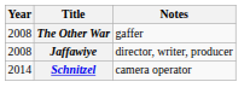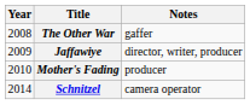 <table class="wikitable sortable plainrowheaders">
 <tr>
 <th scope="col">Year</th>
 <th scope="col">Title</th>
 <th scope="col" class="unsortable">Notes</th>
 </tr>
 <tr>
 <td align="center">2008</td>
 <th scope="row"><em>The Other War</em></th>
 <td>gaffer</td>
 </tr>
 <tr>
-<td align="center">2008</td>
+<td align="center">2009</td>
 <th scope="row"><em>Jaffawiye</em></th>
 <td>director, writer, producer</td>
+</tr>
+<tr>
+<td align="center">2010</td>
+<th scope="row"><em>Mother's Fading</em></th>
+<td>producer</td>
 </tr>
 <tr>
 <td align="center">2014</td>
 <th scope="row"><a href='#'><em>Schnitzel</em></a></th>
 <td>camera operator</td>
 </tr>
 </table>
